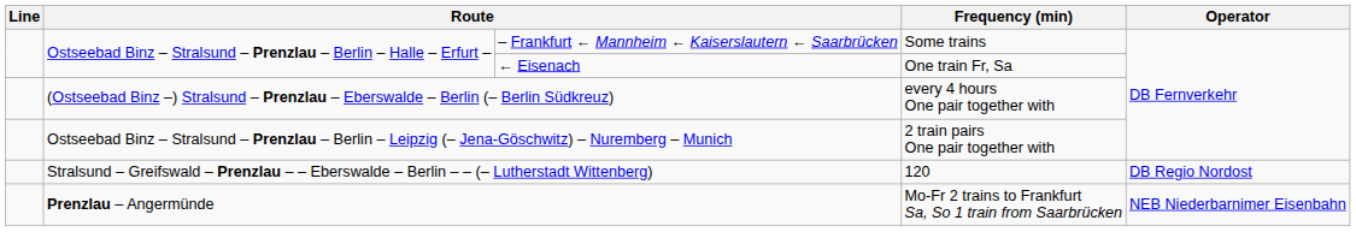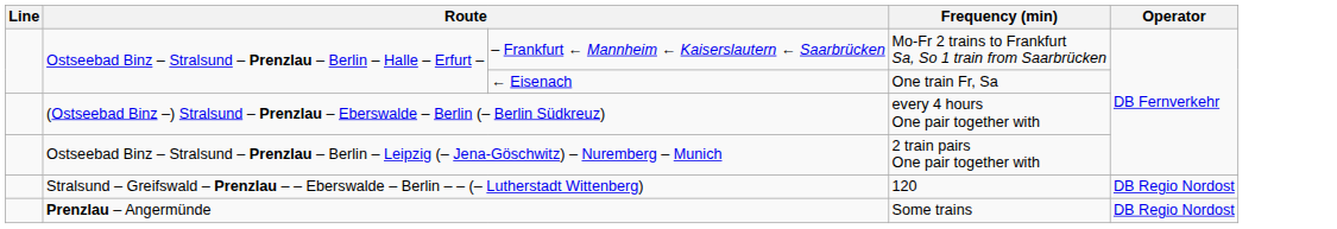 <table class="wikitable">
 <tr>
 <th>Line</th>
 <th colspan="2">Route</th>
 <th>Frequency (min)</th>
 <th>Operator</th>
 </tr>
 <tr>
 <td rowspan="2" align="center"></td>
 <td rowspan="2"><a href='#'>Ostseebad Binz</a> – <a href='#'>Stralsund</a> – <strong>Prenzlau</strong> – <a href='#'>Berlin</a> – <a href='#'>Halle</a> – <a href='#'>Erfurt</a> –</td>
 <td>– <a href='#'>Frankfurt</a> <em>← <a href='#'>Mannheim</a> ← <a href='#'>Kaiserslautern</a> ← <a href='#'>Saarbrücken</a></em></td>
-<td>Some trains</td>
+<td>Mo-Fr 2 trains to Frankfurt<br><em>Sa, So 1 train from Saarbrücken</em></td>
 <td rowspan="4"><a href='#'>DB Fernverkehr</a></td>
 </tr>
 <tr>
 <td>← <a href='#'>Eisenach</a></td>
 <td>One train Fr, Sa</td>
 </tr>
 <tr>
 <td align="center"></td>
 <td colspan="2">(<a href='#'>Ostseebad Binz</a> –) <a href='#'>Stralsund</a> – <strong>Prenzlau</strong> – <a href='#'>Eberswalde</a> – <a href='#'>Berlin</a> (– <a href='#'>Berlin Südkreuz</a>)</td>
 <td>every 4 hours<br>One pair together with </td>
 </tr>
 <tr>
 <td></td>
 <td colspan="2">Ostseebad Binz – Stralsund – <strong>Prenzlau</strong> – Berlin – <a href='#'>Leipzig</a> (– <a href='#'>Jena-Göschwitz</a>) – <a href='#'>Nuremberg</a> – <a href='#'>Munich</a></td>
 <td>2 train pairs<br>One pair together with </td>
 </tr>
 <tr>
 <td align="center"></td>
 <td colspan="2">Stralsund – Greifswald – <strong>Prenzlau</strong> –  – Eberswalde – Berlin –  –  (– <a href='#'>Lutherstadt Wittenberg</a>)</td>
 <td>120</td>
 <td><a href='#'>DB Regio Nordost</a></td>
 </tr>
 <tr>
 <td align="center"></td>
 <td colspan="2"><strong>Prenzlau</strong> – Angermünde</td>
-<td>Mo-Fr 2 trains to Frankfurt<br><em>Sa, So 1 train from Saarbrücken</em></td>
-<td><a href='#'>NEB Niederbarnimer Eisenbahn</a></td>
+<td>Some trains</td>
+<td><a href='#'>DB Regio Nordost</a></td>
 </tr>
 </table>
